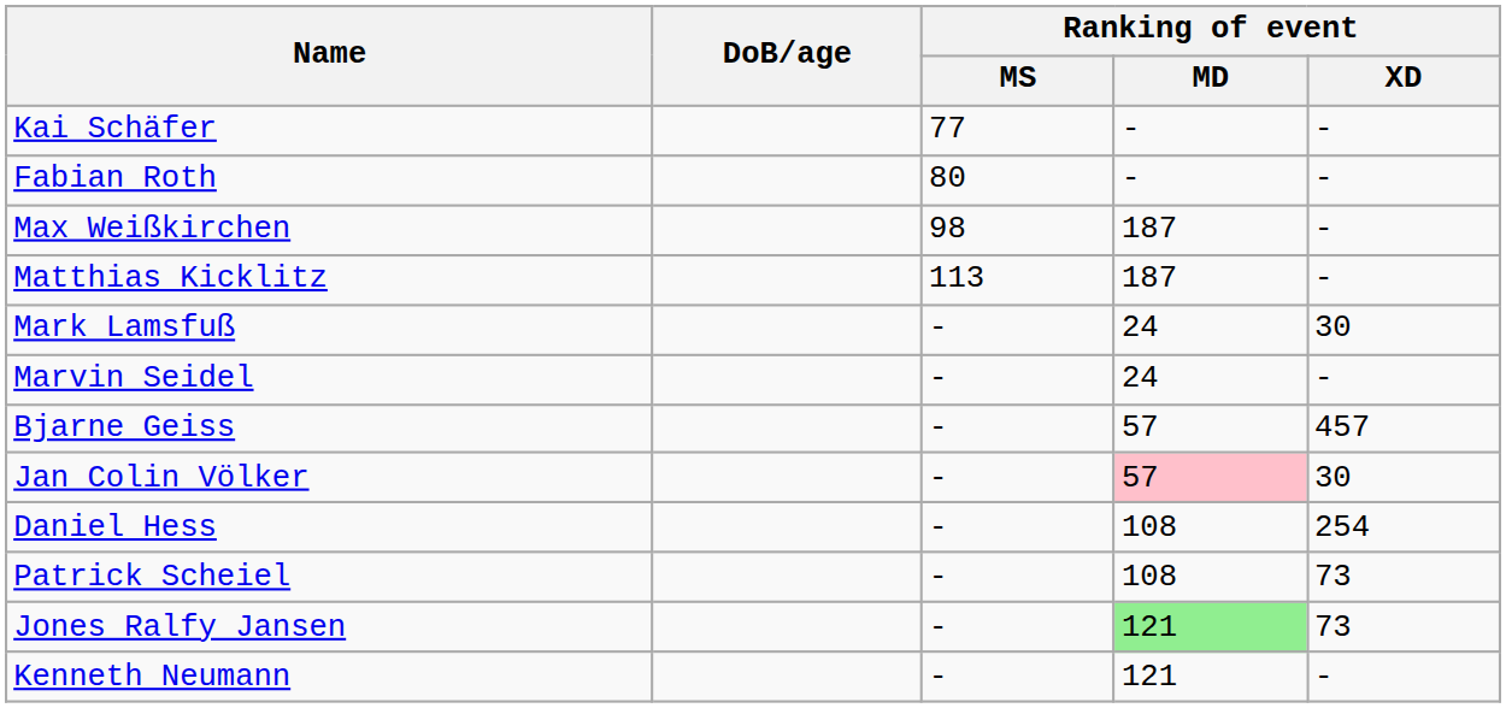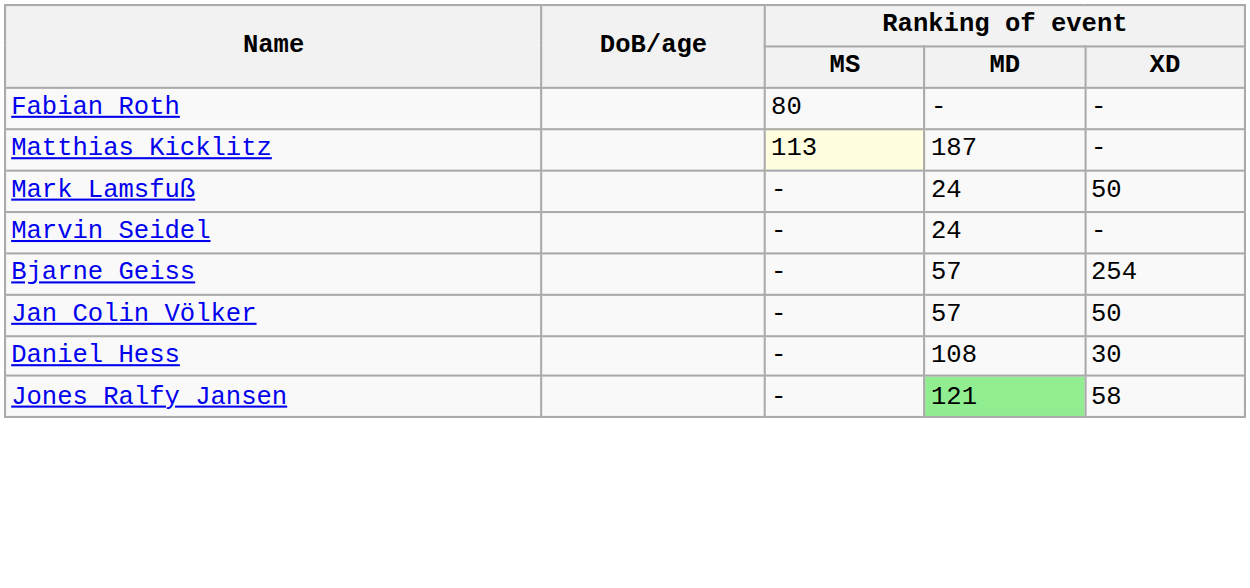 <table class="wikitable" style="width:600px; font-size:95%;">
 <tr>
 <th rowspan="2" align="left">Name</th>
 <th rowspan="2" align="left">DoB/age</th>
 <th colspan="3" align="center">Ranking of event</th>
 </tr>
 <tr>
 <th align="center">MS</th>
 <th>MD</th>
 <th align="center">XD</th>
 </tr>
 <tr>
-<td><a href='#'>Kai Schäfer</a></td>
-<td></td>
-<td>77</td>
-<td>-</td>
-<td>-</td>
-</tr>
-<tr>
 <td><a href='#'>Fabian Roth</a></td>
 <td></td>
 <td>80</td>
 <td>-</td>
 <td>-</td>
 </tr>
 <tr>
-<td><a href='#'>Max Weißkirchen</a></td>
-<td></td>
-<td>98</td>
-<td>187</td>
-<td>-</td>
-</tr>
-<tr>
 <td><a href='#'>Matthias Kicklitz</a></td>
 <td></td>
-<td>113</td>
+<td style="background: lightyellow;">113</td>
 <td>187</td>
 <td>-</td>
 </tr>
 <tr>
 <td><a href='#'>Mark Lamsfuß</a></td>
 <td></td>
 <td>-</td>
 <td>24</td>
-<td>30</td>
+<td>50</td>
 </tr>
 <tr>
 <td><a href='#'>Marvin Seidel</a></td>
 <td></td>
 <td>-</td>
 <td>24</td>
 <td>-</td>
 </tr>
 <tr>
 <td><a href='#'>Bjarne Geiss</a></td>
 <td></td>
 <td>-</td>
 <td>57</td>
-<td>457</td>
+<td>254</td>
 </tr>
 <tr>
 <td><a href='#'>Jan Colin Völker</a></td>
 <td></td>
 <td>-</td>
-<td style="background: pink;">57</td>
-<td>30</td>
+<td>57</td>
+<td>50</td>
 </tr>
 <tr>
 <td><a href='#'>Daniel Hess</a></td>
 <td></td>
 <td>-</td>
 <td>108</td>
-<td>254</td>
-</tr>
-<tr>
-<td><a href='#'>Patrick Scheiel</a></td>
-<td></td>
-<td>-</td>
-<td>108</td>
-<td>73</td>
+<td>30</td>
 </tr>
 <tr>
 <td><a href='#'>Jones Ralfy Jansen</a></td>
 <td></td>
 <td>-</td>
 <td style="background: lightgreen;">121</td>
-<td>73</td>
-</tr>
-<tr>
-<td><a href='#'>Kenneth Neumann</a></td>
-<td></td>
-<td>-</td>
-<td>121</td>
-<td>-</td>
+<td>58</td>
 </tr>
 </table>
